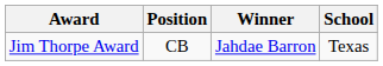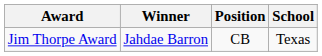 <table class="wikitable">
 <tr>
 <th>Award</th>
+<th>Winner</th>
 <th>Position</th>
-<th>Winner</th>
 <th>School</th>
 </tr>
 <tr>
 <td><a href='#'>Jim Thorpe Award</a></td>
+<td><a href='#'>Jahdae Barron</a></td>
 <td align="center">CB</td>
-<td><a href='#'>Jahdae Barron</a></td>
 <td align="center">Texas</td>
 </tr>
 </table>
